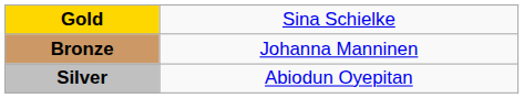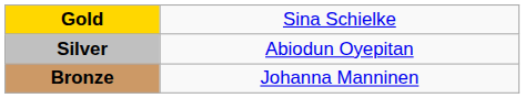 <table class="wikitable" style="text-align:center; " width="35%">
 <tr>
 <td bgcolor="gold"><strong>Gold</strong></td>
 <td><a href='#'>Sina Schielke</a><br>  <small><em></em></small></td>
 </tr>
 <tr>
+<td bgcolor="silver"><strong>Silver</strong></td>
+<td><a href='#'>Abiodun Oyepitan</a><br>  <small><em></em></small></td>
+</tr>
+<tr>
 <td bgcolor="CC9966"><strong>Bronze</strong></td>
 <td><a href='#'>Johanna Manninen</a><br>  <small><em></em></small></td>
 </tr>
-<tr>
-<td bgcolor="silver"><strong>Silver</strong></td>
-<td><a href='#'>Abiodun Oyepitan</a><br>  <small><em></em></small></td>
-</tr>
 </table>
